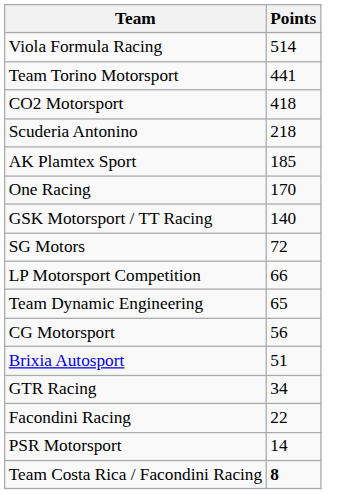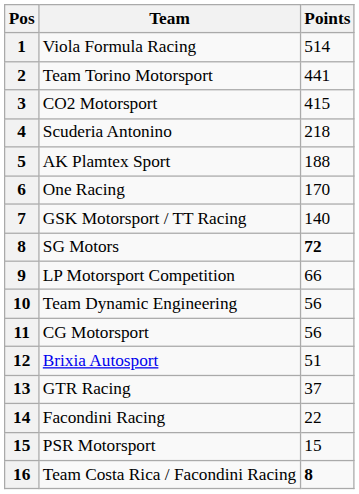 <table class="wikitable" style="font-size:85%">
 <tr>
+<th>Pos</th>
 <th>Team</th>
 <th>Points</th>
 </tr>
 <tr>
+<th>1</th>
 <td> Viola Formula Racing</td>
 <td>514</td>
 </tr>
 <tr>
+<th>2</th>
 <td> Team Torino Motorsport</td>
 <td>441</td>
 </tr>
 <tr>
+<th>3</th>
 <td> CO2 Motorsport</td>
-<td>418</td>
+<td>415</td>
 </tr>
 <tr>
+<th>4</th>
 <td> Scuderia Antonino</td>
 <td>218</td>
 </tr>
 <tr>
+<th>5</th>
 <td> AK Plamtex Sport</td>
-<td>185</td>
+<td>188</td>
 </tr>
 <tr>
+<th>6</th>
 <td> One Racing</td>
 <td>170</td>
 </tr>
 <tr>
+<th>7</th>
 <td> GSK Motorsport / TT Racing</td>
 <td>140</td>
 </tr>
 <tr>
+<th>8</th>
 <td> SG Motors</td>
-<td>72</td>
+<td><strong>72</strong></td>
 </tr>
 <tr>
+<th>9</th>
 <td> LP Motorsport Competition</td>
 <td>66</td>
 </tr>
 <tr>
+<th>10</th>
 <td> Team Dynamic Engineering</td>
-<td>65</td>
+<td>56</td>
 </tr>
 <tr>
+<th>11</th>
 <td> CG Motorsport</td>
 <td>56</td>
 </tr>
 <tr>
+<th>12</th>
 <td> <a href='#'>Brixia Autosport</a></td>
 <td>51</td>
 </tr>
 <tr>
+<th>13</th>
 <td> GTR Racing</td>
-<td>34</td>
+<td>37</td>
 </tr>
 <tr>
+<th>14</th>
 <td> Facondini Racing</td>
 <td>22</td>
 </tr>
 <tr>
+<th>15</th>
 <td> PSR Motorsport</td>
-<td>14</td>
+<td>15</td>
 </tr>
 <tr>
+<th>16</th>
 <td> Team Costa Rica / Facondini Racing</td>
 <td><strong>8</strong></td>
 </tr>
 </table>
